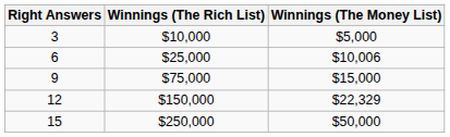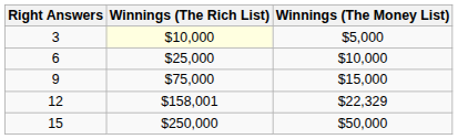 <table class="wikitable">
 <tr>
 <th>Right Answers</th>
 <th>Winnings (The Rich List)</th>
 <th>Winnings (The Money List)</th>
 </tr>
 <tr>
 <td align=center>3</td>
-<td align=center>$10,000</td>
+<td align=center style="background: lightyellow;">$10,000</td>
 <td align=center>$5,000</td>
 </tr>
 <tr>
 <td align=center>6</td>
 <td align=center>$25,000</td>
-<td align=center>$10,006</td>
+<td align=center>$10,000</td>
 </tr>
 <tr>
 <td align=center>9</td>
 <td align=center>$75,000</td>
 <td align=center>$15,000</td>
 </tr>
 <tr>
 <td align=center>12</td>
-<td align=center>$150,000</td>
+<td align=center>$158,001</td>
 <td align=center>$22,329</td>
 </tr>
 <tr>
 <td align=center>15</td>
 <td align=center>$250,000</td>
 <td align=center>$50,000</td>
 </tr>
 </table>
